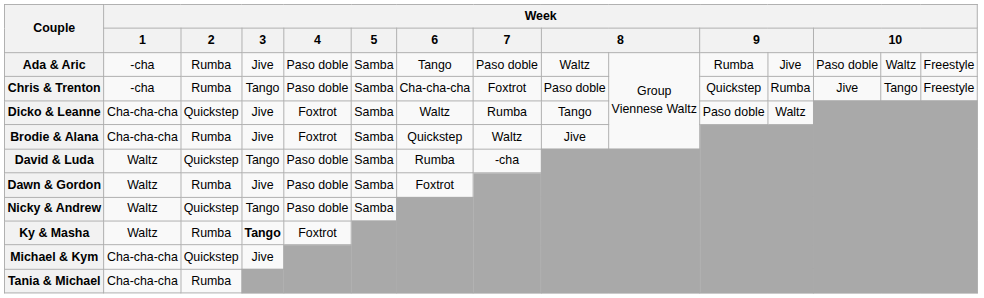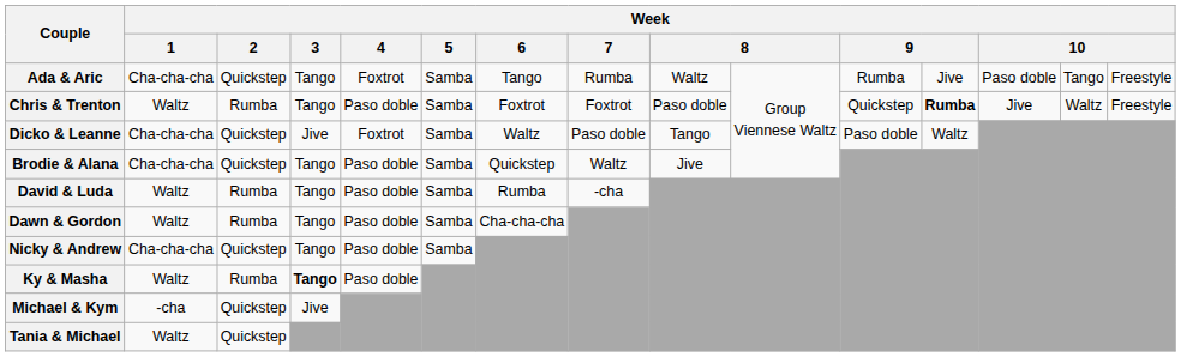 <table class="wikitable unsortable" style="text-align:center; font-size:85%; line-height:20px">
 <tr>
 <th rowspan="2">Couple</th>
 <th colspan="14">Week</th>
 </tr>
 <tr>
 <th scope="col">1</th>
 <th scope="col">2</th>
 <th scope="col">3</th>
 <th scope="col">4</th>
 <th scope="col">5</th>
 <th scope="col">6</th>
 <th scope="col">7</th>
 <th scope="col" colspan="2">8</th>
 <th scope="col" colspan="2">9</th>
 <th scope="col" colspan="3">10</th>
 </tr>
 <tr>
 <th scope="row">Ada & Aric</th>
-<td>-cha</td>
-<td>Rumba</td>
-<td>Jive</td>
-<td>Paso doble</td>
+<td>Cha-cha-cha</td>
+<td>Quickstep</td>
+<td>Tango</td>
+<td>Foxtrot</td>
 <td>Samba</td>
 <td>Tango</td>
-<td>Paso doble</td>
+<td>Rumba</td>
 <td>Waltz</td>
 <td rowspan="4">Group<br>Viennese Waltz</td>
 <td>Rumba</td>
 <td>Jive</td>
 <td>Paso doble</td>
-<td>Waltz</td>
+<td>Tango</td>
 <td>Freestyle</td>
 </tr>
 <tr>
 <th scope="row">Chris & Trenton</th>
-<td>-cha</td>
+<td>Waltz</td>
 <td>Rumba</td>
 <td>Tango</td>
 <td>Paso doble</td>
 <td>Samba</td>
-<td>Cha-cha-cha</td>
+<td>Foxtrot</td>
 <td>Foxtrot</td>
 <td>Paso doble</td>
 <td>Quickstep</td>
-<td>Rumba</td>
+<td><strong>Rumba</strong></td>
 <td>Jive</td>
-<td>Tango</td>
+<td>Waltz</td>
 <td>Freestyle</td>
 </tr>
 <tr>
 <th scope="row">Dicko & Leanne</th>
 <td>Cha-cha-cha</td>
 <td>Quickstep</td>
 <td>Jive</td>
 <td>Foxtrot</td>
 <td>Samba</td>
 <td>Waltz</td>
-<td>Rumba</td>
+<td>Paso doble</td>
 <td>Tango</td>
 <td>Paso doble</td>
 <td>Waltz</td>
 <td colspan="3" rowspan="8" style="background:darkgrey;"></td>
 </tr>
 <tr>
 <th scope="row">Brodie & Alana</th>
 <td>Cha-cha-cha</td>
-<td>Rumba</td>
-<td>Jive</td>
-<td>Foxtrot</td>
+<td>Quickstep</td>
+<td>Tango</td>
+<td>Paso doble</td>
 <td>Samba</td>
 <td>Quickstep</td>
 <td>Waltz</td>
 <td>Jive</td>
 <td colspan="2" rowspan="7" style="background:darkgrey;"></td>
 </tr>
 <tr>
 <th scope="row">David & Luda</th>
 <td>Waltz</td>
-<td>Quickstep</td>
+<td>Rumba</td>
 <td>Tango</td>
 <td>Paso doble</td>
 <td>Samba</td>
 <td>Rumba</td>
 <td>-cha</td>
 <td colspan="2" rowspan="6" style="background:darkgrey;"></td>
 </tr>
 <tr>
 <th scope="row">Dawn & Gordon</th>
 <td>Waltz</td>
 <td>Rumba</td>
-<td>Jive</td>
+<td>Tango</td>
 <td>Paso doble</td>
 <td>Samba</td>
-<td>Foxtrot</td>
+<td>Cha-cha-cha</td>
 <td rowspan="5" style="background:darkgrey;"></td>
 </tr>
 <tr>
 <th scope="row">Nicky & Andrew</th>
-<td>Waltz</td>
+<td>Cha-cha-cha</td>
 <td>Quickstep</td>
 <td>Tango</td>
 <td>Paso doble</td>
 <td>Samba</td>
 <td rowspan="4" style="background:darkgrey;"></td>
 </tr>
 <tr>
 <th scope="row">Ky & Masha</th>
 <td>Waltz</td>
 <td>Rumba</td>
 <td><strong>Tango</strong></td>
-<td>Foxtrot</td>
+<td>Paso doble</td>
 <td rowspan="3" style="background:darkgrey;"></td>
 </tr>
 <tr>
 <th scope="row">Michael & Kym</th>
-<td>Cha-cha-cha</td>
+<td>-cha</td>
 <td>Quickstep</td>
 <td>Jive</td>
 <td rowspan="2" style="background:darkgrey;"></td>
 </tr>
 <tr>
 <th scope="row">Tania & Michael</th>
-<td>Cha-cha-cha</td>
-<td>Rumba</td>
+<td>Waltz</td>
+<td>Quickstep</td>
 <td style="background:darkgrey;"></td>
 </tr>
 </table>
